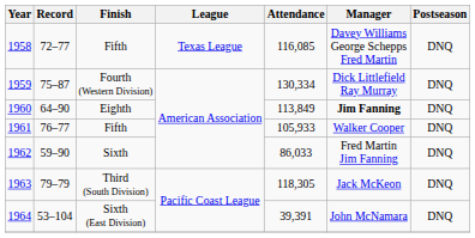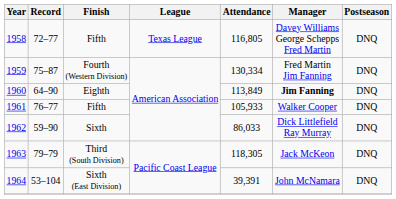 <table class="wikitable" style="text-align:center">
 <tr>
 <th>Year</th>
 <th>Record</th>
 <th>Finish <br></th>
 <th>League</th>
 <th>Attendance</th>
 <th>Manager</th>
 <th>Postseason</th>
 </tr>
 <tr>
 <td><a href='#'>1958</a></td>
 <td>72–77</td>
 <td>Fifth</td>
 <td><a href='#'>Texas League</a></td>
-<td>116,085</td>
+<td>116,805</td>
 <td><a href='#'>Davey Williams</a><br>George Schepps<br><a href='#'>Fred Martin</a></td>
 <td>DNQ</td>
 </tr>
 <tr>
 <td><a href='#'>1959</a></td>
 <td>75–87</td>
 <td>Fourth<br><small>(Western Division)</small></td>
 <td rowspan=4><a href='#'>American Association</a></td>
 <td>130,334</td>
-<td><a href='#'>Dick Littlefield</a><br><a href='#'>Ray Murray</a></td>
+<td>Fred Martin<br><a href='#'>Jim Fanning</a></td>
 <td>DNQ</td>
 </tr>
 <tr>
 <td><a href='#'>1960</a></td>
 <td>64–90</td>
 <td>Eighth</td>
 <td>113,849</td>
 <td><strong>Jim Fanning</strong></td>
 <td>DNQ</td>
 </tr>
 <tr>
 <td><a href='#'>1961</a></td>
 <td>76–77</td>
 <td>Fifth</td>
 <td>105,933</td>
 <td><a href='#'>Walker Cooper</a></td>
 <td>DNQ</td>
 </tr>
 <tr>
 <td><a href='#'>1962</a></td>
 <td>59–90</td>
 <td>Sixth</td>
 <td>86,033</td>
-<td>Fred Martin<br><a href='#'>Jim Fanning</a></td>
+<td><a href='#'>Dick Littlefield</a><br><a href='#'>Ray Murray</a></td>
 <td>DNQ</td>
 </tr>
 <tr>
 <td><a href='#'>1963</a></td>
 <td>79–79</td>
 <td>Third<br><small>(South Division)</small></td>
 <td rowspan=2><a href='#'>Pacific Coast League</a></td>
 <td>118,305</td>
 <td><a href='#'>Jack McKeon</a></td>
 <td>DNQ</td>
 </tr>
 <tr>
 <td><a href='#'>1964</a></td>
 <td>53–104</td>
 <td>Sixth<br><small>(East Division)</small></td>
 <td>39,391</td>
 <td><a href='#'>John McNamara</a></td>
 <td>DNQ</td>
 </tr>
 <tr>
 </tr>
 </table>
